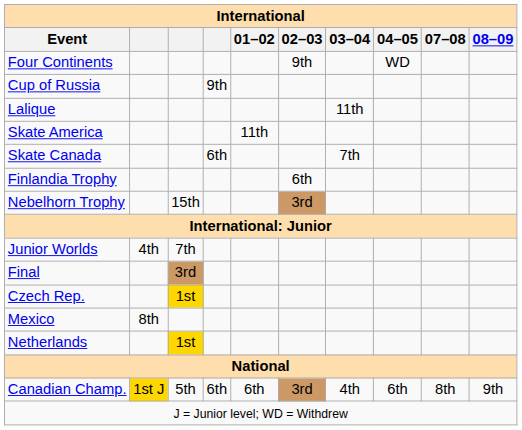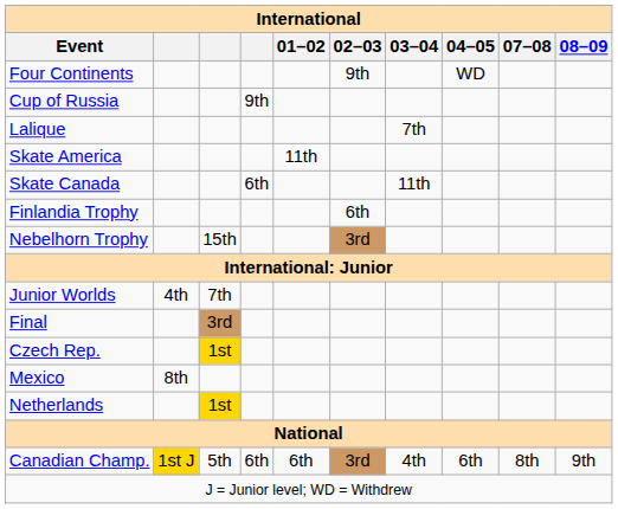 <table class="wikitable" style="text-align:center">
 <tr>
 <th style="background-color: #ffdead; " colspan=10 align=center>International</th>
 </tr>
 <tr>
 <th>Event</th>
 <th></th>
 <th></th>
 <th></th>
 <th>01–02</th>
 <th>02–03</th>
 <th>03–04</th>
 <th>04–05</th>
 <th>07–08</th>
 <th><a href='#'>08–09</a></th>
 </tr>
 <tr>
 <td align=left><a href='#'>Four Continents</a></td>
 <td></td>
 <td></td>
 <td></td>
 <td></td>
 <td>9th</td>
 <td></td>
 <td>WD</td>
 <td></td>
 <td></td>
 </tr>
 <tr>
 <td align=left> <a href='#'>Cup of Russia</a></td>
 <td></td>
 <td></td>
 <td>9th</td>
 <td></td>
 <td></td>
 <td></td>
 <td></td>
 <td></td>
 <td></td>
 </tr>
 <tr>
 <td align=left> <a href='#'>Lalique</a></td>
 <td></td>
 <td></td>
 <td></td>
 <td></td>
 <td></td>
-<td>11th</td>
+<td>7th</td>
 <td></td>
 <td></td>
 <td></td>
 </tr>
 <tr>
 <td align=left> <a href='#'>Skate America</a></td>
 <td></td>
 <td></td>
 <td></td>
 <td>11th</td>
 <td></td>
 <td></td>
 <td></td>
 <td></td>
 <td></td>
 </tr>
 <tr>
 <td align=left> <a href='#'>Skate Canada</a></td>
 <td></td>
 <td></td>
 <td>6th</td>
 <td></td>
 <td></td>
-<td>7th</td>
+<td>11th</td>
 <td></td>
 <td></td>
 <td></td>
 </tr>
 <tr>
 <td align=left><a href='#'>Finlandia Trophy</a></td>
 <td></td>
 <td></td>
 <td></td>
 <td></td>
 <td>6th</td>
 <td></td>
 <td></td>
 <td></td>
 <td></td>
 </tr>
 <tr>
 <td align=left><a href='#'>Nebelhorn Trophy</a></td>
 <td></td>
 <td>15th</td>
 <td></td>
 <td></td>
 <td bgcolor=cc9966>3rd</td>
 <td></td>
 <td></td>
 <td></td>
 <td></td>
 </tr>
 <tr>
 <th style="background-color: #ffdead; " colspan=10 align=center>International: Junior</th>
 </tr>
 <tr>
 <td align=left><a href='#'>Junior Worlds</a></td>
 <td>4th</td>
 <td>7th</td>
 <td></td>
 <td></td>
 <td></td>
 <td></td>
 <td></td>
 <td></td>
 <td></td>
 </tr>
 <tr>
 <td align=left> <a href='#'>Final</a></td>
 <td></td>
 <td bgcolor=cc9966>3rd</td>
 <td></td>
 <td></td>
 <td></td>
 <td></td>
 <td></td>
 <td></td>
 <td></td>
 </tr>
 <tr>
 <td align=left> <a href='#'>Czech Rep.</a></td>
 <td></td>
 <td bgcolor=gold>1st</td>
 <td></td>
 <td></td>
 <td></td>
 <td></td>
 <td></td>
 <td></td>
 <td></td>
 </tr>
 <tr>
 <td align=left> <a href='#'>Mexico</a></td>
 <td>8th</td>
 <td></td>
 <td></td>
 <td></td>
 <td></td>
 <td></td>
 <td></td>
 <td></td>
 <td></td>
 </tr>
 <tr>
 <td align=left> <a href='#'>Netherlands</a></td>
 <td></td>
 <td bgcolor=gold>1st</td>
 <td></td>
 <td></td>
 <td></td>
 <td></td>
 <td></td>
 <td></td>
 <td></td>
 </tr>
 <tr>
 <th style="background-color: #ffdead; " colspan=10 align=center>National</th>
 </tr>
 <tr>
 <td align=left><a href='#'>Canadian Champ.</a></td>
 <td bgcolor=gold>1st J</td>
 <td>5th</td>
 <td>6th</td>
 <td>6th</td>
 <td bgcolor=cc9966>3rd</td>
 <td>4th</td>
 <td>6th</td>
 <td>8th</td>
 <td>9th</td>
 </tr>
 <tr>
 <td colspan=10 align=center><small> J = Junior level; WD = Withdrew </small></td>
 </tr>
 </table>
